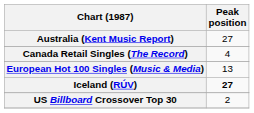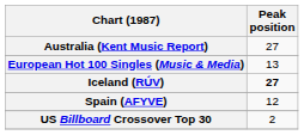 <table class="wikitable plainrowheaders sortable">
 <tr>
 <th>Chart (1987)</th>
 <th>Peak<br>position</th>
 </tr>
 <tr>
 <th scope="row">Australia (<a href='#'>Kent Music Report</a>)</th>
 <td style="text-align:center;">27</td>
 </tr>
 <tr>
 </tr>
 <tr>
-</tr>
-<tr>
-<th scope="row">Canada Retail Singles (<a href='#'><em>The Record</em></a>)</th>
-<td style="text-align:center;">4</td>
 </tr>
 <tr>
 </tr>
 <tr>
 <th scope="row"><a href='#'>European Hot 100 Singles</a> (<em><a href='#'>Music & Media</a></em>)</th>
 <td style="text-align:center;">13</td>
 </tr>
 <tr>
 <th scope="row">Iceland (<a href='#'>RÚV</a>)</th>
 <td style="text-align:center;"><strong>27</strong></td>
 </tr>
 <tr>
 </tr>
 <tr>
 </tr>
 <tr>
 </tr>
 <tr>
 </tr>
 <tr>
+<th scope="row">Spain (<a href='#'>AFYVE</a>)</th>
+<td style="text-align:center;">12</td>
+</tr>
+<tr>
 </tr>
 <tr>
 </tr>
 <tr>
 </tr>
 <tr>
 </tr>
 <tr>
 </tr>
 <tr>
 <th scope="row">US <em><a href='#'>Billboard</a></em> Crossover Top 30</th>
 <td style="text-align:center;">2</td>
 </tr>
 <tr>
 </tr>
 </table>
